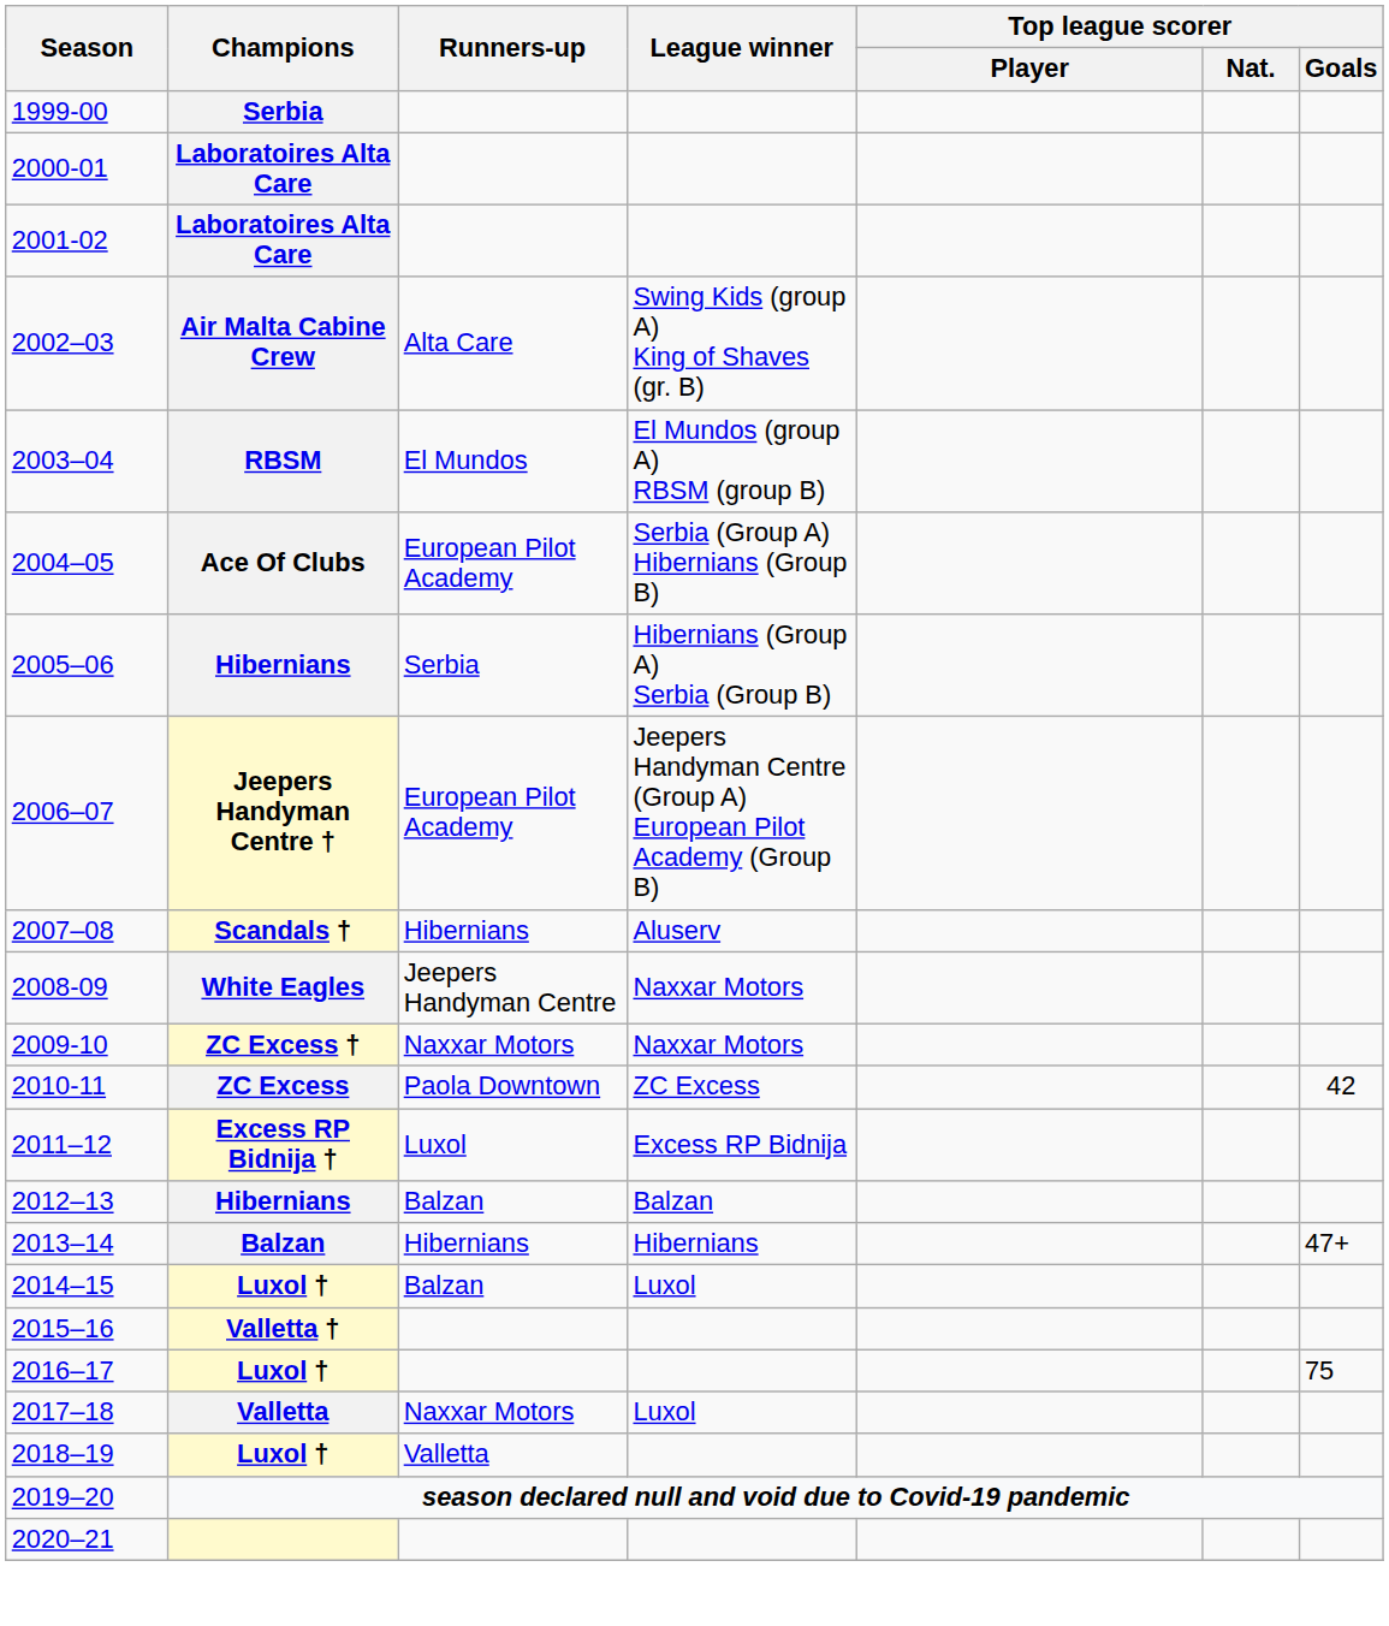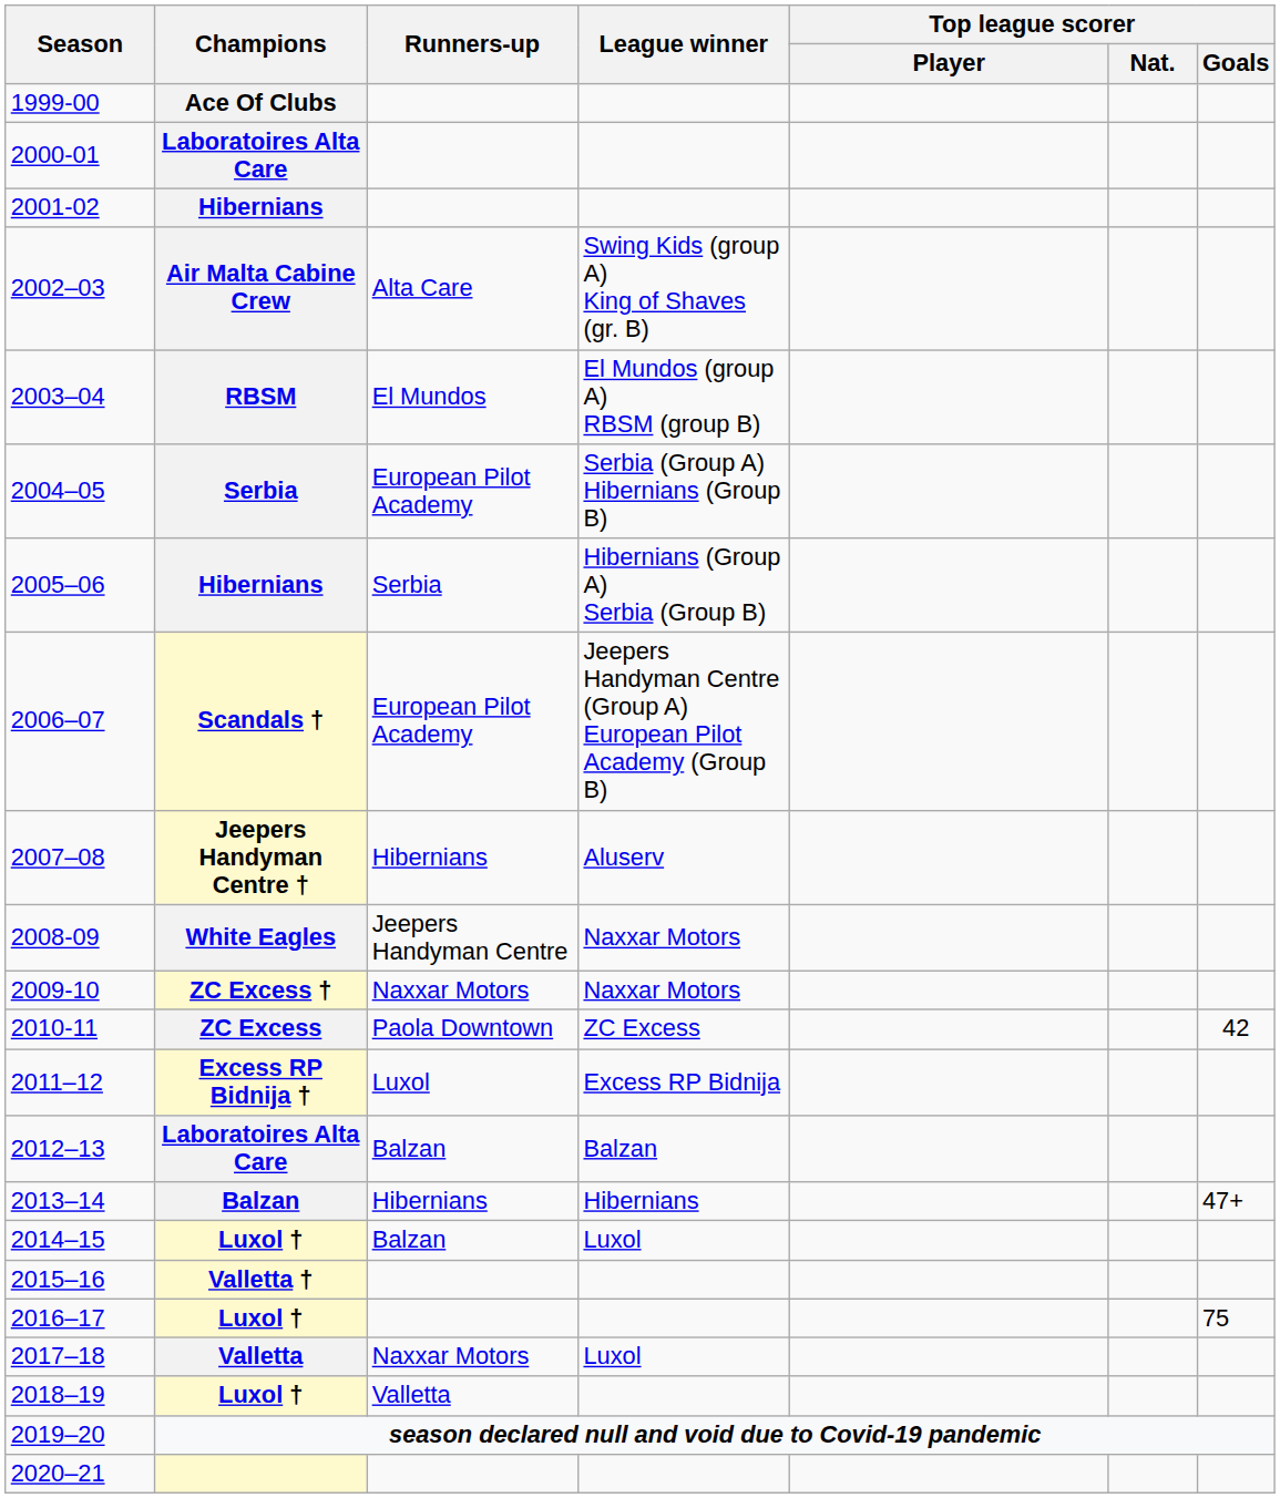 <table class="wikitable sortable plainrowheaders" style="font-size:98%;">
 <tr>
 <th scope="col" rowspan=2 width=90>Season</th>
 <th scope="col" rowspan=2 width=130>Champions </th>
 <th scope="col" rowspan=2 width=130>Runners-up</th>
 <th scope="col" rowspan=2 width=130>League winner</th>
 <th scope="col" colspan=3>Top league scorer</th>
 </tr>
 <tr>
 <th width=200>Player </th>
 <th width=50>Nat.</th>
 <th>Goals</th>
 </tr>
 <tr>
 <td align=left><a href='#'>1999-00</a> </td>
-<th scope="row"><a href='#'>Serbia</a> </th>
+<th scope="row">Ace Of Clubs</th>
 <td></td>
 <td></td>
 <td></td>
 <td></td>
 <td></td>
 </tr>
 <tr>
 <td align=left><a href='#'>2000-01</a> </td>
 <th scope="row"><a href='#'>Laboratoires Alta Care</a></th>
 <td></td>
 <td></td>
 <td></td>
 <td></td>
 <td></td>
 </tr>
 <tr>
 <td align=left><a href='#'>2001-02</a> </td>
-<th scope="row"><a href='#'>Laboratoires Alta Care</a></th>
+<th scope="row"><a href='#'>Hibernians</a> </th>
 <td></td>
 <td></td>
 <td></td>
 <td></td>
 <td></td>
 </tr>
 <tr>
 <td align=left><a href='#'>2002–03</a> </td>
 <th scope="row"><a href='#'>Air Malta Cabine Crew</a> </th>
 <td><a href='#'>Alta Care</a></td>
 <td><a href='#'>Swing Kids</a> (group A)<br><a href='#'>King of Shaves</a> (gr. B)</td>
 <td></td>
 <td></td>
 <td></td>
 </tr>
 <tr>
 <td align=left><a href='#'>2003–04</a> </td>
 <th scope="row"><a href='#'>RBSM</a> </th>
 <td><a href='#'>El Mundos</a></td>
 <td><a href='#'>El Mundos</a> (group A)<br><a href='#'>RBSM</a> (group B)</td>
 <td></td>
 <td></td>
 <td></td>
 </tr>
 <tr>
 <td align=left><a href='#'>2004–05</a> </td>
-<th scope="row">Ace Of Clubs</th>
+<th scope="row"><a href='#'>Serbia</a> </th>
 <td><a href='#'>European Pilot Academy</a></td>
 <td><a href='#'>Serbia</a> (Group A)<br><a href='#'>Hibernians</a> (Group B)</td>
 <td></td>
 <td></td>
 <td></td>
 </tr>
 <tr>
 <td align=left><a href='#'>2005–06</a> </td>
 <th scope="row"><a href='#'>Hibernians</a> </th>
 <td><a href='#'>Serbia</a></td>
 <td><a href='#'>Hibernians</a> (Group A)<br><a href='#'>Serbia</a> (Group B)</td>
 <td></td>
 <td></td>
 <td></td>
 </tr>
 <tr>
 <td align=left><a href='#'>2006–07</a> </td>
-<th scope="row" style="background-color:#FFFACD">Jeepers Handyman Centre  †</th>
+<th scope="row" style="background-color:#FFFACD"><a href='#'>Scandals</a>  †</th>
 <td><a href='#'>European Pilot Academy</a></td>
 <td>Jeepers Handyman Centre (Group A)<br><a href='#'>European Pilot Academy</a> (Group B)</td>
 <td></td>
 <td></td>
 <td></td>
 </tr>
 <tr>
 <td align=left><a href='#'>2007–08</a> </td>
-<th scope="row" style="background-color:#FFFACD"><a href='#'>Scandals</a>  †</th>
+<th scope="row" style="background-color:#FFFACD">Jeepers Handyman Centre  †</th>
 <td><a href='#'>Hibernians</a></td>
 <td><a href='#'>Aluserv</a></td>
 <td></td>
 <td></td>
 <td></td>
 </tr>
 <tr>
 <td align=left><a href='#'>2008-09</a> </td>
 <th scope="row"><a href='#'>White Eagles</a> </th>
 <td>Jeepers Handyman Centre</td>
 <td><a href='#'>Naxxar Motors</a></td>
 <td></td>
 <td></td>
 <td></td>
 </tr>
 <tr>
 <td align=left><a href='#'>2009-10</a> </td>
 <th scope="row" style="background-color:#FFFACD"><a href='#'>ZC Excess</a>  †</th>
 <td><a href='#'>Naxxar Motors</a></td>
 <td><a href='#'>Naxxar Motors</a></td>
 <td></td>
 <td></td>
 <td></td>
 </tr>
 <tr>
 <td align=left><a href='#'>2010-11</a> </td>
 <th scope="row"><a href='#'>ZC Excess</a> </th>
 <td><a href='#'>Paola Downtown</a></td>
 <td><a href='#'>ZC Excess</a></td>
 <td> </td>
 <td></td>
 <td style="text-align:center">42</td>
 </tr>
 <tr>
 <td align=left><a href='#'>2011–12</a> </td>
 <th scope="row" style="background-color:#FFFACD"><a href='#'>Excess RP Bidnija</a>  †</th>
 <td><a href='#'>Luxol</a></td>
 <td><a href='#'>Excess RP Bidnija</a></td>
 <td></td>
 <td></td>
 <td></td>
 </tr>
 <tr>
 <td align=left><a href='#'>2012–13</a> </td>
-<th scope="row"><a href='#'>Hibernians</a> </th>
+<th scope="row"><a href='#'>Laboratoires Alta Care</a></th>
 <td><a href='#'>Balzan</a></td>
 <td><a href='#'>Balzan</a></td>
 <td></td>
 <td></td>
 <td></td>
 </tr>
 <tr>
 <td align=left><a href='#'>2013–14</a> </td>
 <th scope="row"><a href='#'>Balzan</a> </th>
 <td><a href='#'>Hibernians</a></td>
 <td><a href='#'>Hibernians</a></td>
 <td> </td>
 <td></td>
 <td>47+</td>
 </tr>
 <tr>
 <td align=left><a href='#'>2014–15</a> </td>
 <th scope="row" style="background-color:#FFFACD"><a href='#'>Luxol</a>  †</th>
 <td><a href='#'>Balzan</a></td>
 <td><a href='#'>Luxol</a></td>
 <td> </td>
 <td></td>
 <td></td>
 </tr>
 <tr>
 <td align=left><a href='#'>2015–16</a> </td>
 <th scope="row" style="background-color:#FFFACD"><a href='#'>Valletta</a>  †</th>
 <td></td>
 <td></td>
 <td></td>
 <td></td>
 <td></td>
 </tr>
 <tr>
 <td align=left><a href='#'>2016–17</a> </td>
 <th scope="row" style="background-color:#FFFACD"><a href='#'>Luxol</a>  †</th>
 <td></td>
 <td></td>
 <td> </td>
 <td></td>
 <td>75</td>
 </tr>
 <tr>
 <td align=left><a href='#'>2017–18</a> </td>
 <th scope="row"><a href='#'>Valletta</a> </th>
 <td><a href='#'>Naxxar Motors</a></td>
 <td><a href='#'>Luxol</a></td>
 <td></td>
 <td></td>
 <td></td>
 </tr>
 <tr>
 <td align=left><a href='#'>2018–19</a> </td>
 <th scope="row" style="background-color:#FFFACD"><a href='#'>Luxol</a>  †</th>
 <td><a href='#'>Valletta</a></td>
 <td></td>
 <td></td>
 <td></td>
 <td></td>
 </tr>
 <tr>
 <td align=left><a href='#'>2019–20</a> </td>
 <th scope="row" colspan="6" style="background-color:#f8f9fa"><em>season declared null and void due to Covid-19 pandemic</em></th>
 </tr>
 <tr>
 <td align=left><a href='#'>2020–21</a> </td>
 <th scope="row" style="background-color:#FFFACD"></th>
 <td></td>
 <td></td>
 <td></td>
 <td></td>
 <td></td>
 </tr>
 <tr>
 </tr>
 </table>
